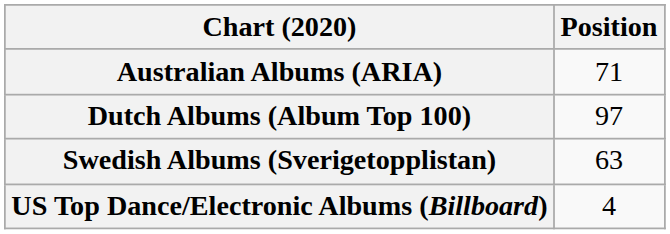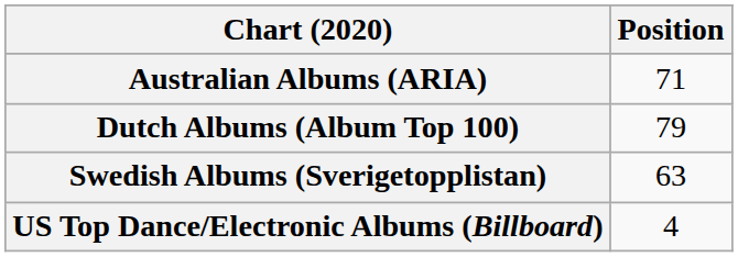 <table class="wikitable sortable plainrowheaders" style="text-align:center">
 <tr>
 <th scope="col">Chart (2020)</th>
 <th scope="col">Position</th>
 </tr>
 <tr>
 <th scope="row">Australian Albums (ARIA)</th>
 <td>71</td>
 </tr>
 <tr>
 <th scope="row">Dutch Albums (Album Top 100)</th>
-<td>97</td>
+<td>79</td>
 </tr>
 <tr>
 <th scope="row">Swedish Albums (Sverigetopplistan)</th>
 <td>63</td>
 </tr>
 <tr>
 <th scope="row">US Top Dance/Electronic Albums (<em>Billboard</em>)</th>
 <td>4</td>
 </tr>
 </table>
